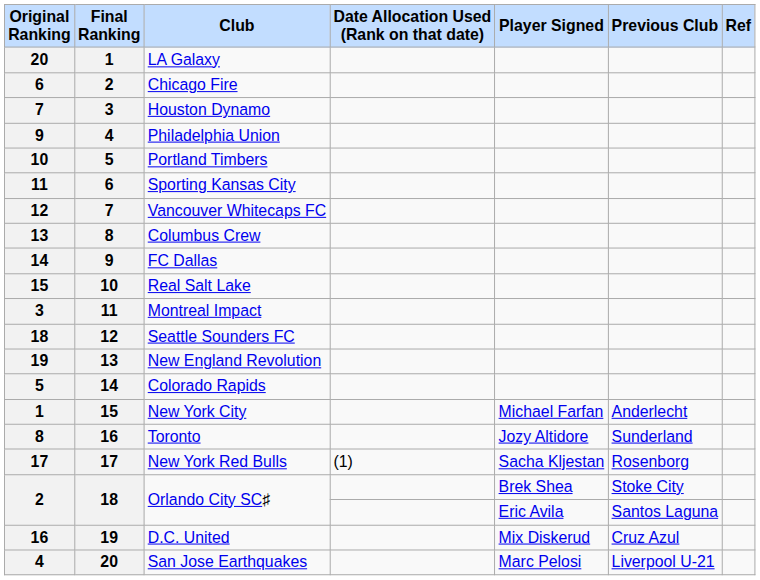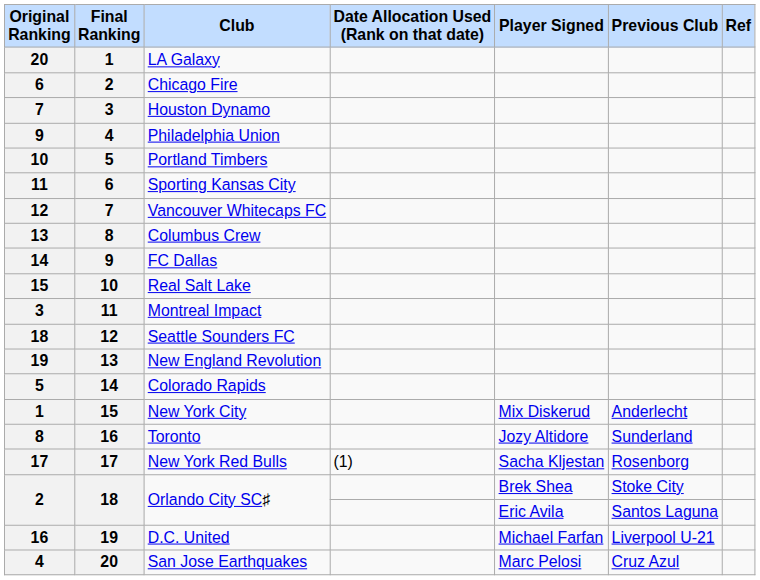 <table class="wikitable sortable" style="text-align:left;">
 <tr>
 <th style="background:#c2ddff;">Original <br> Ranking</th>
 <th style="background:#c2ddff;">Final <br> Ranking</th>
 <th style="background:#c2ddff;">Club</th>
 <th style="background:#c2ddff;">Date Allocation Used<br> (Rank on that date)</th>
 <th style="background:#c2ddff;">Player Signed</th>
 <th style="background:#c2ddff;">Previous Club</th>
 <th style="background:#c2ddff;">Ref</th>
 </tr>
 <tr>
 <th>20</th>
 <th>1</th>
 <td><a href='#'>LA Galaxy</a></td>
 <td></td>
 <td></td>
 <td></td>
 <td></td>
 </tr>
 <tr>
 <th>6</th>
 <th>2</th>
 <td><a href='#'>Chicago Fire</a></td>
 <td></td>
 <td></td>
 <td></td>
 <td></td>
 </tr>
 <tr>
 <th>7</th>
 <th>3</th>
 <td><a href='#'>Houston Dynamo</a></td>
 <td></td>
 <td></td>
 <td></td>
 <td></td>
 </tr>
 <tr>
 <th>9</th>
 <th>4</th>
 <td><a href='#'>Philadelphia Union</a></td>
 <td></td>
 <td></td>
 <td></td>
 <td></td>
 </tr>
 <tr>
 <th>10</th>
 <th>5</th>
 <td><a href='#'>Portland Timbers</a></td>
 <td></td>
 <td></td>
 <td></td>
 <td></td>
 </tr>
 <tr>
 <th>11</th>
 <th>6</th>
 <td><a href='#'>Sporting Kansas City</a></td>
 <td></td>
 <td></td>
 <td></td>
 <td></td>
 </tr>
 <tr>
 <th>12</th>
 <th>7</th>
 <td><a href='#'>Vancouver Whitecaps FC</a></td>
 <td></td>
 <td></td>
 <td></td>
 <td></td>
 </tr>
 <tr>
 <th>13</th>
 <th>8</th>
 <td><a href='#'>Columbus Crew</a></td>
 <td></td>
 <td></td>
 <td></td>
 <td></td>
 </tr>
 <tr>
 <th>14</th>
 <th>9</th>
 <td><a href='#'>FC Dallas</a></td>
 <td></td>
 <td></td>
 <td></td>
 <td></td>
 </tr>
 <tr>
 <th>15</th>
 <th>10</th>
 <td><a href='#'>Real Salt Lake</a></td>
 <td></td>
 <td></td>
 <td></td>
 <td></td>
 </tr>
 <tr>
 <th>3</th>
 <th>11</th>
 <td><a href='#'>Montreal Impact</a></td>
 <td></td>
 <td></td>
 <td></td>
 <td></td>
 </tr>
 <tr>
 <th>18</th>
 <th>12</th>
 <td><a href='#'>Seattle Sounders FC</a></td>
 <td></td>
 <td></td>
 <td></td>
 <td></td>
 </tr>
 <tr>
 <th>19</th>
 <th>13</th>
 <td><a href='#'>New England Revolution</a></td>
 <td></td>
 <td></td>
 <td></td>
 <td></td>
 </tr>
 <tr>
 <th>5</th>
 <th>14</th>
 <td><a href='#'>Colorado Rapids</a></td>
 <td></td>
 <td></td>
 <td></td>
 <td></td>
 </tr>
 <tr>
 <th>1</th>
 <th>15</th>
 <td><a href='#'>New York City</a></td>
 <td></td>
-<td> <a href='#'>Michael Farfan</a></td>
+<td> <a href='#'>Mix Diskerud</a></td>
 <td> <a href='#'>Anderlecht</a></td>
 <td></td>
 </tr>
 <tr>
 <th>8</th>
 <th>16</th>
 <td><a href='#'>Toronto</a></td>
 <td></td>
 <td> <a href='#'>Jozy Altidore</a></td>
 <td>  <a href='#'>Sunderland</a></td>
 <td></td>
 </tr>
 <tr>
 <th>17</th>
 <th>17</th>
 <td><a href='#'>New York Red Bulls</a></td>
 <td> (1)</td>
 <td> <a href='#'>Sacha Kljestan</a></td>
 <td> <a href='#'>Rosenborg</a></td>
 <td></td>
 </tr>
 <tr>
 <th rowspan=2>2</th>
 <th rowspan=2>18</th>
 <td rowspan=2><a href='#'>Orlando City SC</a>♯</td>
 <td></td>
 <td> <a href='#'>Brek Shea</a></td>
 <td> <a href='#'>Stoke City</a></td>
 <td></td>
 </tr>
 <tr>
 <td></td>
 <td> <a href='#'>Eric Avila</a></td>
 <td>  <a href='#'>Santos Laguna</a></td>
 <td></td>
 </tr>
 <tr>
 <th>16</th>
 <th>19</th>
 <td><a href='#'>D.C. United</a></td>
 <td></td>
-<td> <a href='#'>Mix Diskerud</a></td>
-<td> <a href='#'>Cruz Azul</a></td>
+<td> <a href='#'>Michael Farfan</a></td>
+<td> <a href='#'>Liverpool U-21</a></td>
 <td></td>
 </tr>
 <tr>
 <th>4</th>
 <th>20</th>
 <td><a href='#'>San Jose Earthquakes</a></td>
 <td></td>
 <td> <a href='#'>Marc Pelosi</a></td>
-<td> <a href='#'>Liverpool U-21</a></td>
+<td> <a href='#'>Cruz Azul</a></td>
 <td></td>
 </tr>
 </table>
